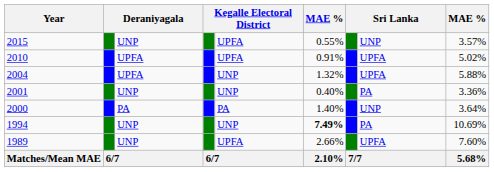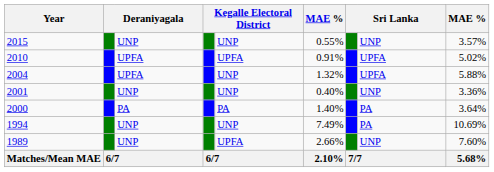 <table class="wikitable">
 <tr>
 <th>Year</th>
 <th colspan="2" width="144px">Deraniyagala</th>
 <th colspan="2" width="144px"><a href='#'>Kegalle Electoral District</a></th>
 <th><a href='#'>MAE</a> %</th>
 <th colspan="2" width="144px">Sri Lanka</th>
 <th>MAE %</th>
 </tr>
 <tr>
 <td><a href='#'>2015</a></td>
 <td style="background-color:green;" width="10px"></td>
 <td style="text-align:left;"><a href='#'>UNP</a></td>
 <td style="background-color:green;" width="10px"></td>
-<td style="text-align:left;"><a href='#'>UPFA</a></td>
+<td style="text-align:left;"><a href='#'>UNP</a></td>
 <td style="text-align:right;">0.55%</td>
 <td style="background-color:green;" width="10px"></td>
 <td style="text-align:left;"><a href='#'>UNP</a></td>
 <td style="text-align:right;">3.57%</td>
 </tr>
 <tr>
 <td><a href='#'>2010</a></td>
 <td style="background-color:blue;" width="10px"></td>
 <td style="text-align:left;"><a href='#'>UPFA</a></td>
 <td style="background-color:blue;" width="10px"></td>
 <td style="text-align:left;"><a href='#'>UPFA</a></td>
 <td style="text-align:right;">0.91%</td>
 <td style="background-color:blue;" width="10px"></td>
 <td style="text-align:left;"><a href='#'>UPFA</a></td>
 <td style="text-align:right;">5.02%</td>
 </tr>
 <tr>
 <td><a href='#'>2004</a></td>
 <td style="background-color:blue;" width="10px"></td>
 <td style="text-align:left;"><a href='#'>UPFA</a></td>
 <td style="background-color:blue;" width="10px"></td>
 <td style="text-align:left;"><a href='#'>UNP</a></td>
 <td style="text-align:right;">1.32%</td>
 <td style="background-color:blue;" width="10px"></td>
 <td style="text-align:left;"><a href='#'>UPFA</a></td>
 <td style="text-align:right;">5.88%</td>
 </tr>
 <tr>
 <td><a href='#'>2001</a></td>
 <td style="background-color:green;" width="10px"></td>
 <td style="text-align:left;"><a href='#'>UNP</a></td>
 <td style="background-color:green;" width="10px"></td>
 <td style="text-align:left;"><a href='#'>UNP</a></td>
 <td style="text-align:right;">0.40%</td>
 <td style="background-color:green;" width="10px"></td>
-<td style="text-align:left;"><a href='#'>PA</a></td>
+<td style="text-align:left;"><a href='#'>UNP</a></td>
 <td style="text-align:right;">3.36%</td>
 </tr>
 <tr>
 <td><a href='#'>2000</a></td>
 <td style="background-color:blue;" width="10px"></td>
 <td style="text-align:left;"><a href='#'>PA</a></td>
 <td style="background-color:blue;" width="10px"></td>
 <td style="text-align:left;"><a href='#'>PA</a></td>
 <td style="text-align:right;">1.40%</td>
 <td style="background-color:blue;" width="10px"></td>
-<td style="text-align:left;"><a href='#'>UNP</a></td>
+<td style="text-align:left;"><a href='#'>PA</a></td>
 <td style="text-align:right;">3.64%</td>
 </tr>
 <tr>
 <td><a href='#'>1994</a></td>
 <td style="background-color:green;" width="10px"></td>
 <td style="text-align:left;"><a href='#'>UNP</a></td>
 <td style="background-color:green;" width="10px"></td>
 <td style="text-align:left;"><a href='#'>UNP</a></td>
-<td style="text-align:right;"><strong>7.49%</strong></td>
+<td style="text-align:right;">7.49%</td>
 <td style="background-color:blue;" width="10px"></td>
 <td style="text-align:left;"><a href='#'>PA</a></td>
 <td style="text-align:right;">10.69%</td>
 </tr>
 <tr>
 <td><a href='#'>1989</a></td>
 <td style="background-color:green;" width="10px"></td>
 <td style="text-align:left;"><a href='#'>UNP</a></td>
 <td style="background-color:green;" width="10px"></td>
 <td style="text-align:left;"><a href='#'>UPFA</a></td>
 <td style="text-align:right;">2.66%</td>
 <td style="background-color:green;" width="10px"></td>
-<td style="text-align:left;"><a href='#'>UPFA</a></td>
+<td style="text-align:left;"><a href='#'>UNP</a></td>
 <td style="text-align:right;">7.60%</td>
 </tr>
 <tr>
 <th>Matches/Mean MAE</th>
 <th style="text-align:left;"colspan="2" width="144px">6/7</th>
 <th style="text-align:left;"colspan="2" width="144px">6/7</th>
 <th style="text-align:right;">2.10%</th>
 <th style="text-align:left;"colspan="2" width="144px">7/7</th>
 <th style="text-align:right;">5.68%</th>
 </tr>
 </table>
